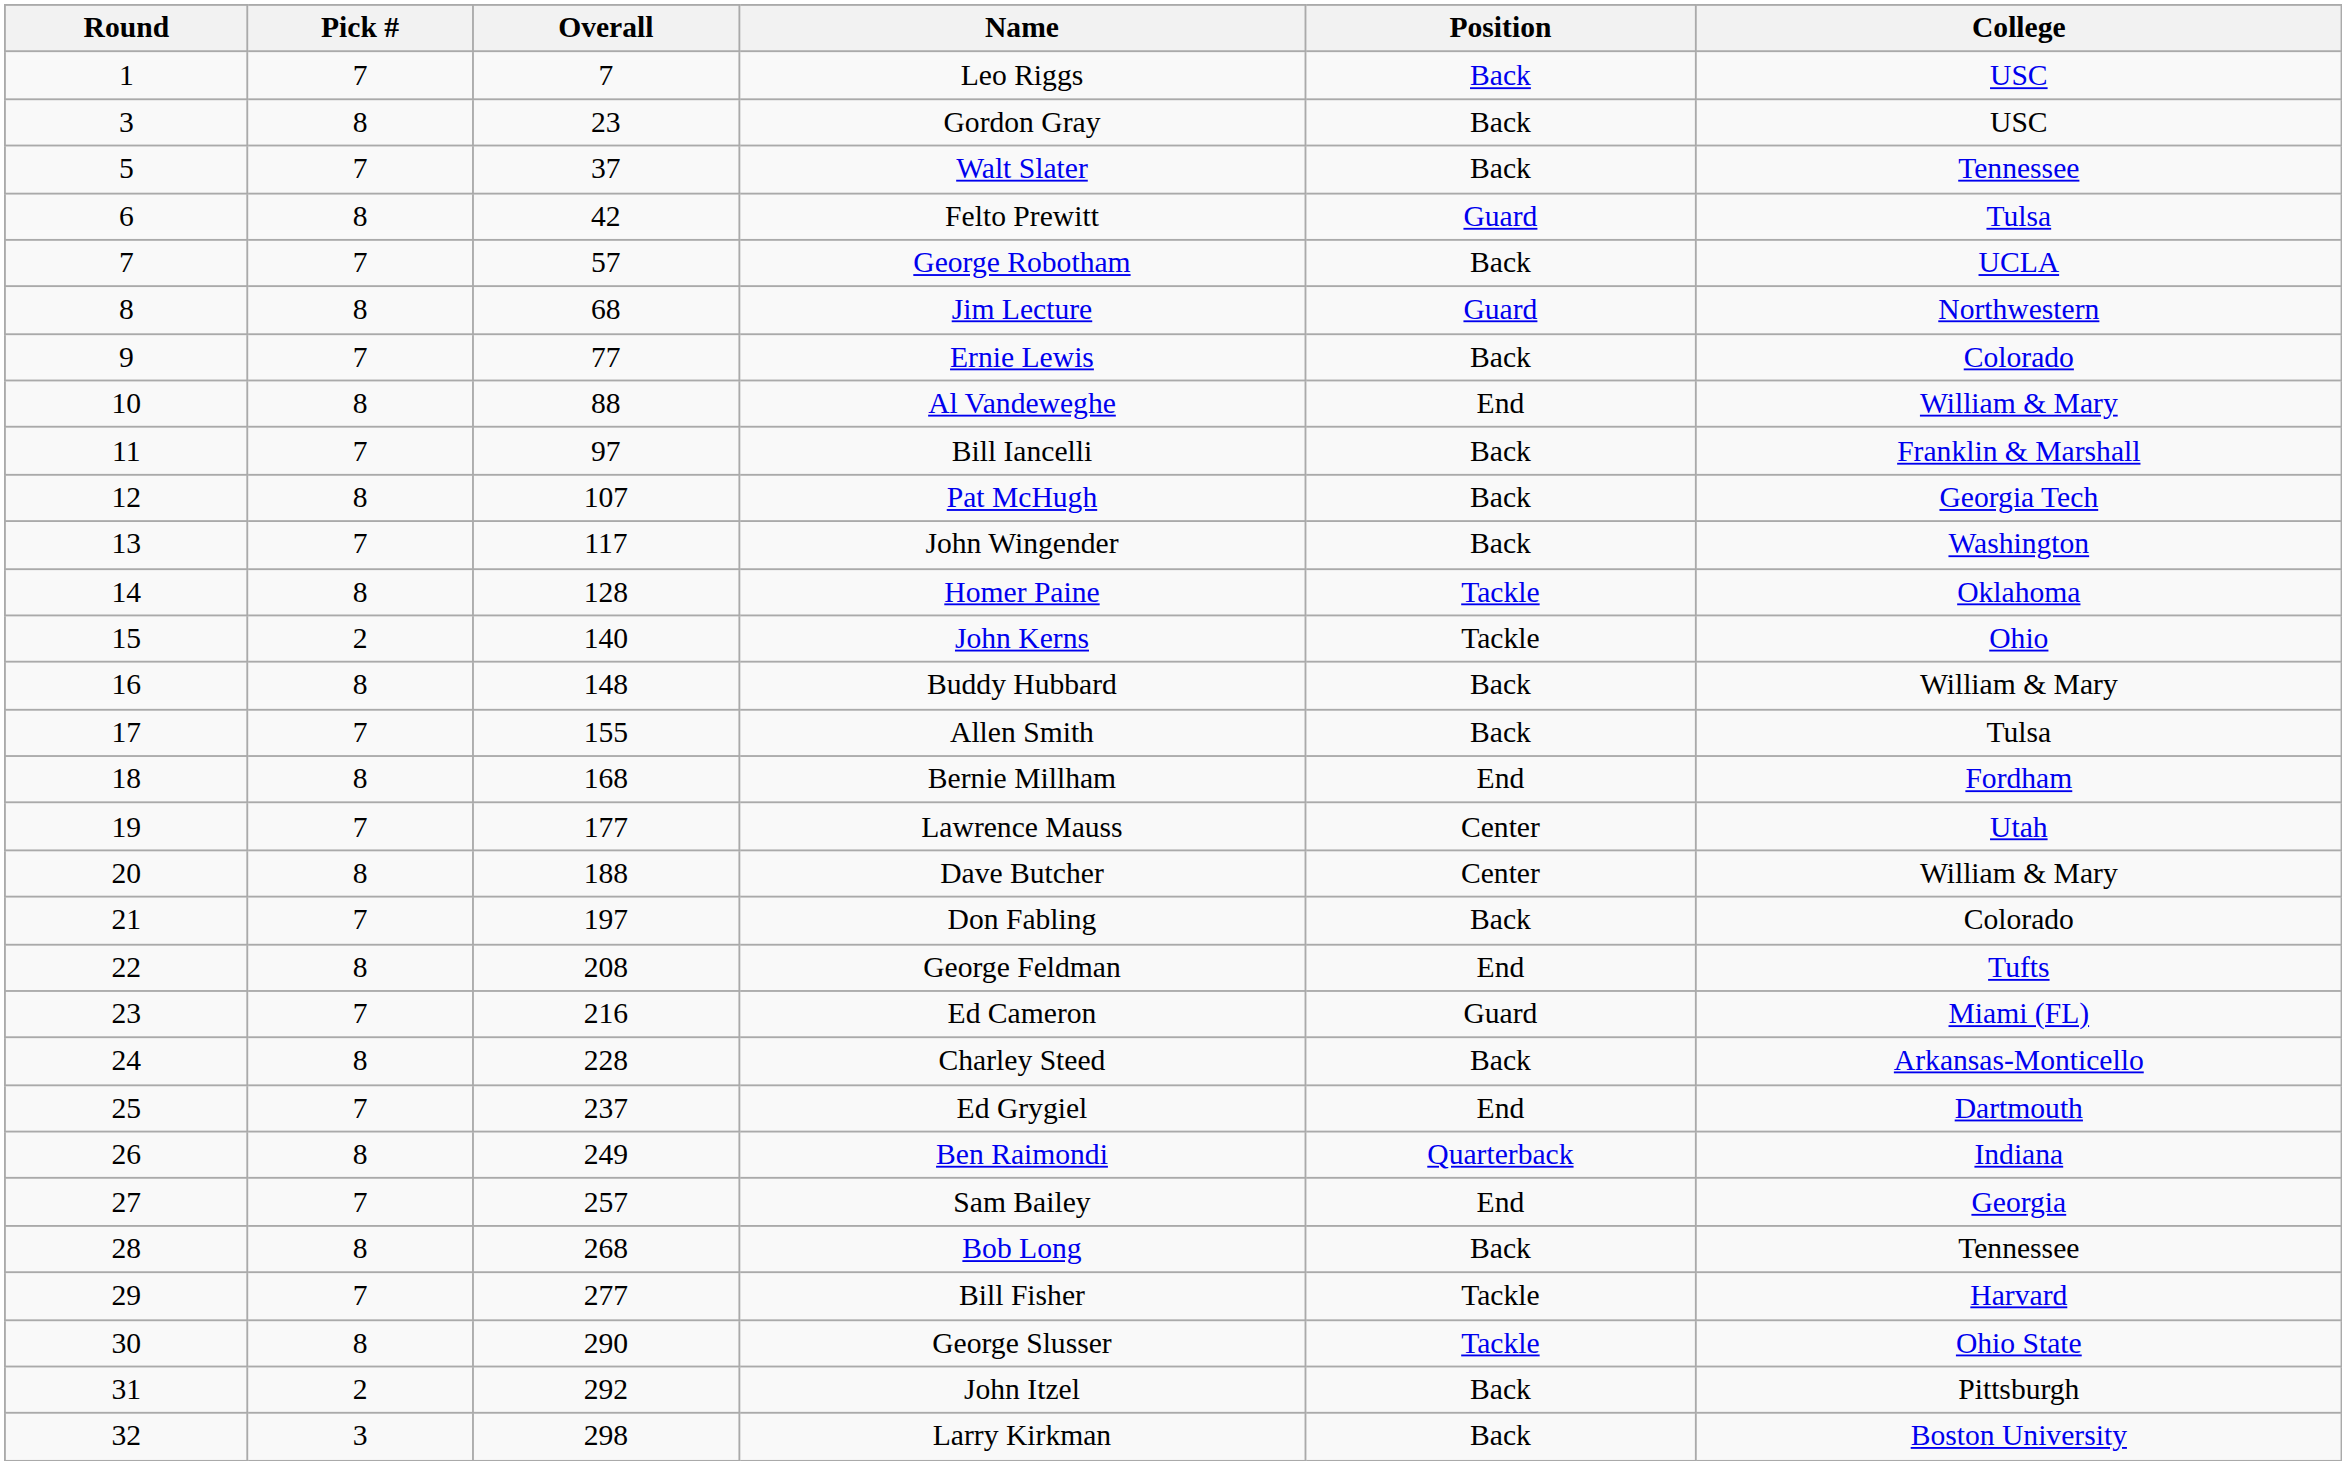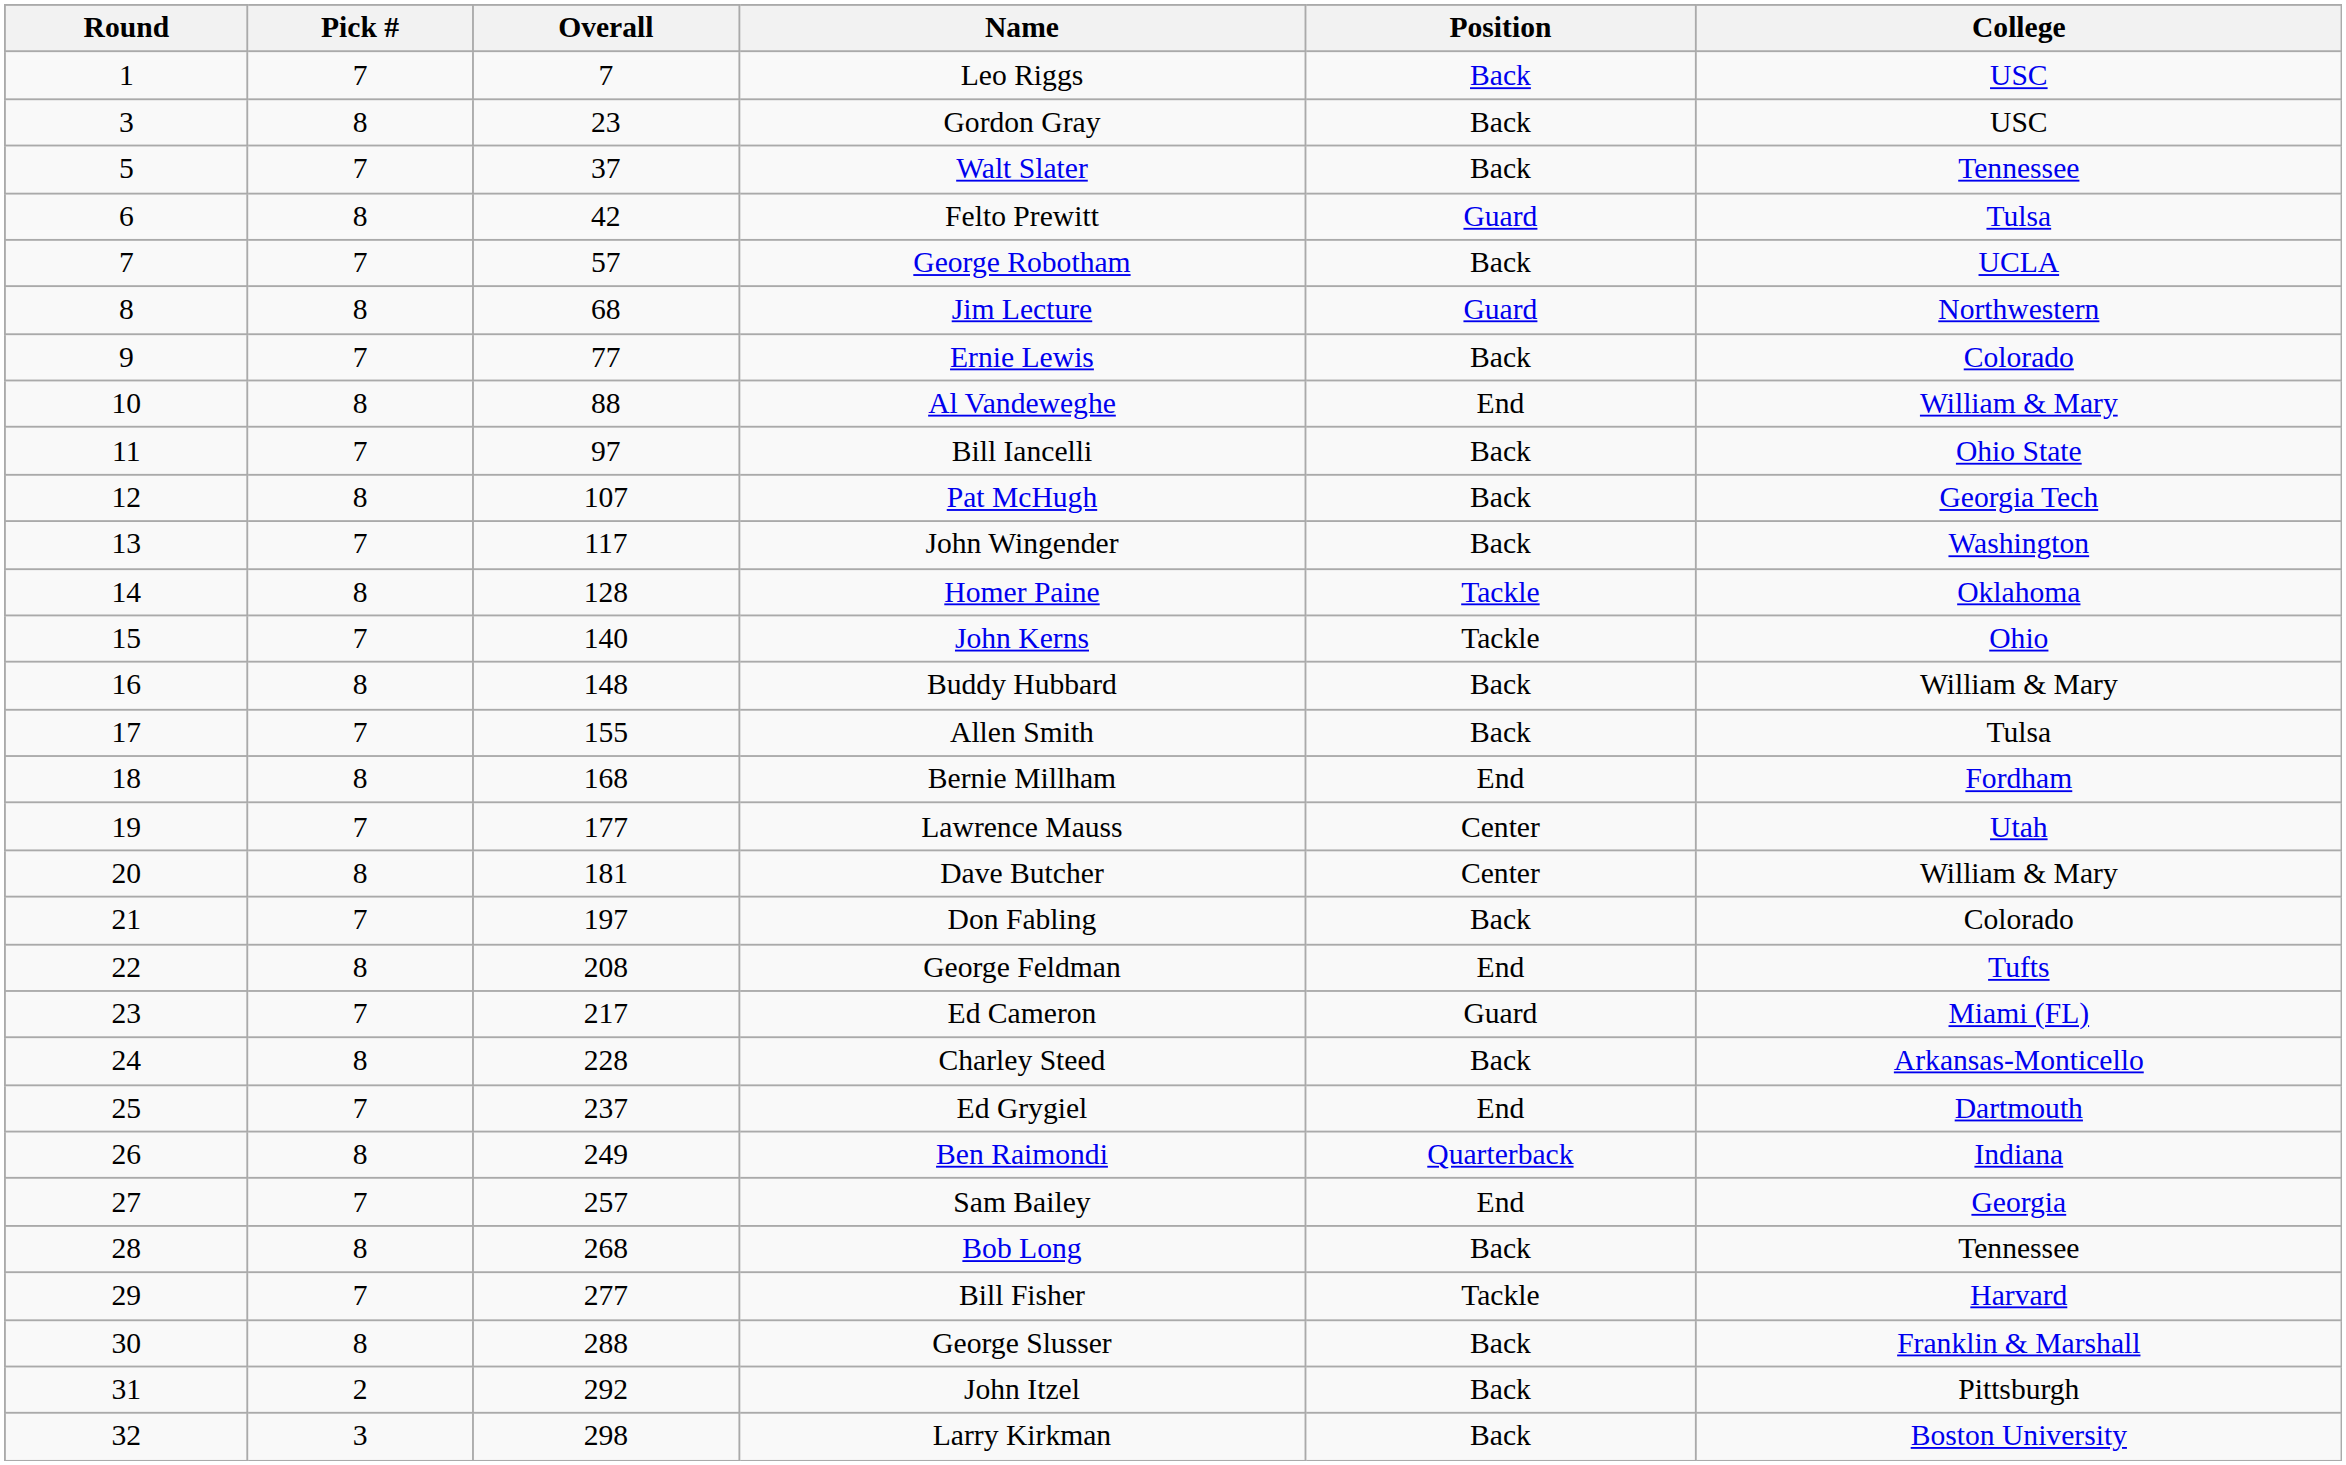 <table class="wikitable sortable sortable" style="width: 100%; text-align:center">
 <tr>
 <th>Round</th>
 <th>Pick #</th>
 <th>Overall</th>
 <th>Name</th>
 <th>Position</th>
 <th>College</th>
 </tr>
 <tr>
 <td>1</td>
 <td>7</td>
 <td>7</td>
 <td>Leo Riggs</td>
 <td><a href='#'>Back</a></td>
 <td><a href='#'>USC</a></td>
 </tr>
 <tr>
 <td>3</td>
 <td>8</td>
 <td>23</td>
 <td>Gordon Gray</td>
 <td>Back</td>
 <td>USC</td>
 </tr>
 <tr>
 <td>5</td>
 <td>7</td>
 <td>37</td>
 <td><a href='#'>Walt Slater</a></td>
 <td>Back</td>
 <td><a href='#'>Tennessee</a></td>
 </tr>
 <tr>
 <td>6</td>
 <td>8</td>
 <td>42</td>
 <td>Felto Prewitt</td>
 <td><a href='#'>Guard</a></td>
 <td><a href='#'>Tulsa</a></td>
 </tr>
 <tr>
 <td>7</td>
 <td>7</td>
 <td>57</td>
 <td><a href='#'>George Robotham</a></td>
 <td>Back</td>
 <td><a href='#'>UCLA</a></td>
 </tr>
 <tr>
 <td>8</td>
 <td>8</td>
 <td>68</td>
 <td><a href='#'>Jim Lecture</a></td>
 <td><a href='#'>Guard</a></td>
 <td><a href='#'>Northwestern</a></td>
 </tr>
 <tr>
 <td>9</td>
 <td>7</td>
 <td>77</td>
 <td><a href='#'>Ernie Lewis</a></td>
 <td>Back</td>
 <td><a href='#'>Colorado</a></td>
 </tr>
 <tr>
 <td>10</td>
 <td>8</td>
 <td>88</td>
 <td><a href='#'>Al Vandeweghe</a></td>
 <td>End</td>
 <td><a href='#'>William & Mary</a></td>
 </tr>
 <tr>
 <td>11</td>
 <td>7</td>
 <td>97</td>
 <td>Bill Iancelli</td>
 <td>Back</td>
-<td><a href='#'>Franklin & Marshall</a></td>
+<td><a href='#'>Ohio State</a></td>
 </tr>
 <tr>
 <td>12</td>
 <td>8</td>
 <td>107</td>
 <td><a href='#'>Pat McHugh</a></td>
 <td>Back</td>
 <td><a href='#'>Georgia Tech</a></td>
 </tr>
 <tr>
 <td>13</td>
 <td>7</td>
 <td>117</td>
 <td>John Wingender</td>
 <td>Back</td>
 <td><a href='#'>Washington</a></td>
 </tr>
 <tr>
 <td>14</td>
 <td>8</td>
 <td>128</td>
 <td><a href='#'>Homer Paine</a></td>
 <td><a href='#'>Tackle</a></td>
 <td><a href='#'>Oklahoma</a></td>
 </tr>
 <tr>
 <td>15</td>
-<td>2</td>
+<td>7</td>
 <td>140</td>
 <td><a href='#'>John Kerns</a></td>
 <td>Tackle</td>
 <td><a href='#'>Ohio</a></td>
 </tr>
 <tr>
 <td>16</td>
 <td>8</td>
 <td>148</td>
 <td>Buddy Hubbard</td>
 <td>Back</td>
 <td>William & Mary</td>
 </tr>
 <tr>
 <td>17</td>
 <td>7</td>
 <td>155</td>
 <td>Allen Smith</td>
 <td>Back</td>
 <td>Tulsa</td>
 </tr>
 <tr>
 <td>18</td>
 <td>8</td>
 <td>168</td>
 <td>Bernie Millham</td>
 <td>End</td>
 <td><a href='#'>Fordham</a></td>
 </tr>
 <tr>
 <td>19</td>
 <td>7</td>
 <td>177</td>
 <td>Lawrence Mauss</td>
 <td>Center</td>
 <td><a href='#'>Utah</a></td>
 </tr>
 <tr>
 <td>20</td>
 <td>8</td>
-<td>188</td>
+<td>181</td>
 <td>Dave Butcher</td>
 <td>Center</td>
 <td>William & Mary</td>
 </tr>
 <tr>
 <td>21</td>
 <td>7</td>
 <td>197</td>
 <td>Don Fabling</td>
 <td>Back</td>
 <td>Colorado</td>
 </tr>
 <tr>
 <td>22</td>
 <td>8</td>
 <td>208</td>
 <td>George Feldman</td>
 <td>End</td>
 <td><a href='#'>Tufts</a></td>
 </tr>
 <tr>
 <td>23</td>
 <td>7</td>
-<td>216</td>
+<td>217</td>
 <td>Ed Cameron</td>
 <td>Guard</td>
 <td><a href='#'>Miami (FL)</a></td>
 </tr>
 <tr>
 <td>24</td>
 <td>8</td>
 <td>228</td>
 <td>Charley Steed</td>
 <td>Back</td>
 <td><a href='#'>Arkansas-Monticello</a></td>
 </tr>
 <tr>
 <td>25</td>
 <td>7</td>
 <td>237</td>
 <td>Ed Grygiel</td>
 <td>End</td>
 <td><a href='#'>Dartmouth</a></td>
 </tr>
 <tr>
 <td>26</td>
 <td>8</td>
 <td>249</td>
 <td><a href='#'>Ben Raimondi</a></td>
 <td><a href='#'>Quarterback</a></td>
 <td><a href='#'>Indiana</a></td>
 </tr>
 <tr>
 <td>27</td>
 <td>7</td>
 <td>257</td>
 <td>Sam Bailey</td>
 <td>End</td>
 <td><a href='#'>Georgia</a></td>
 </tr>
 <tr>
 <td>28</td>
 <td>8</td>
 <td>268</td>
 <td><a href='#'>Bob Long</a></td>
 <td>Back</td>
 <td>Tennessee</td>
 </tr>
 <tr>
 <td>29</td>
 <td>7</td>
 <td>277</td>
 <td>Bill Fisher</td>
 <td>Tackle</td>
 <td><a href='#'>Harvard</a></td>
 </tr>
 <tr>
 <td>30</td>
 <td>8</td>
-<td>290</td>
+<td>288</td>
 <td>George Slusser</td>
-<td><a href='#'>Tackle</a></td>
-<td><a href='#'>Ohio State</a></td>
+<td>Back</td>
+<td><a href='#'>Franklin & Marshall</a></td>
 </tr>
 <tr>
 <td>31</td>
 <td>2</td>
 <td>292</td>
 <td>John Itzel</td>
 <td>Back</td>
 <td>Pittsburgh</td>
 </tr>
 <tr>
 <td>32</td>
 <td>3</td>
 <td>298</td>
 <td>Larry Kirkman</td>
 <td>Back</td>
 <td><a href='#'>Boston University</a></td>
 </tr>
 </table>
